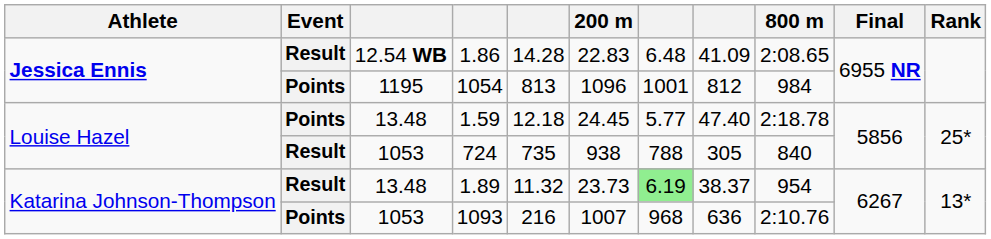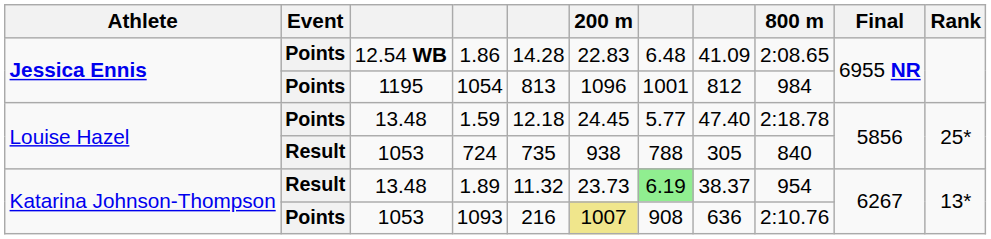 <table class="wikitable" style="text-align:center; font-size:90%;">
 <tr>
 <th>Athlete</th>
 <th>Event</th>
 <th></th>
 <th></th>
 <th></th>
 <th>200 m</th>
 <th></th>
 <th></th>
 <th>800 m</th>
 <th>Final</th>
 <th>Rank</th>
 </tr>
 <tr>
 <td rowspan="2" style="text-align:left;"><strong><a href='#'>Jessica Ennis</a></strong></td>
-<th style="font-size:95%">Result</th>
+<th style="font-size:95%">Points</th>
 <td>12.54 <strong>WB</strong></td>
 <td>1.86</td>
 <td>14.28</td>
 <td>22.83</td>
 <td>6.48</td>
 <td>41.09</td>
 <td>2:08.65</td>
 <td rowspan=2>6955 <strong><a href='#'>NR</a></strong></td>
 <td rowspan=2></td>
 </tr>
 <tr>
 <th style="font-size:95%">Points</th>
 <td>1195</td>
 <td>1054</td>
 <td>813</td>
 <td>1096</td>
 <td>1001</td>
 <td>812</td>
 <td>984</td>
 </tr>
 <tr>
 <td rowspan="2" style="text-align:left;"><a href='#'>Louise Hazel</a></td>
 <th style="font-size:95%">Points</th>
 <td>13.48</td>
 <td>1.59</td>
 <td>12.18</td>
 <td>24.45</td>
 <td>5.77</td>
 <td>47.40</td>
 <td>2:18.78</td>
 <td rowspan=2>5856</td>
 <td rowspan=2>25*</td>
 </tr>
 <tr>
 <th style="font-size:95%">Result</th>
 <td>1053</td>
 <td>724</td>
 <td>735</td>
 <td>938</td>
 <td>788</td>
 <td>305</td>
 <td>840</td>
 </tr>
 <tr>
 <td rowspan="2" style="text-align:left;"><a href='#'>Katarina Johnson-Thompson</a></td>
 <th style="font-size:95%">Result</th>
 <td>13.48</td>
 <td>1.89</td>
 <td>11.32</td>
 <td>23.73</td>
 <td style="background: lightgreen;">6.19</td>
 <td>38.37</td>
 <td>954</td>
 <td rowspan=2>6267</td>
 <td rowspan=2>13*</td>
 </tr>
 <tr>
 <th style="font-size:95%">Points</th>
 <td>1053</td>
 <td>1093</td>
 <td>216</td>
-<td>1007</td>
-<td>968</td>
+<td style="background: khaki;">1007</td>
+<td>908</td>
 <td>636</td>
 <td>2:10.76</td>
 </tr>
 </table>
